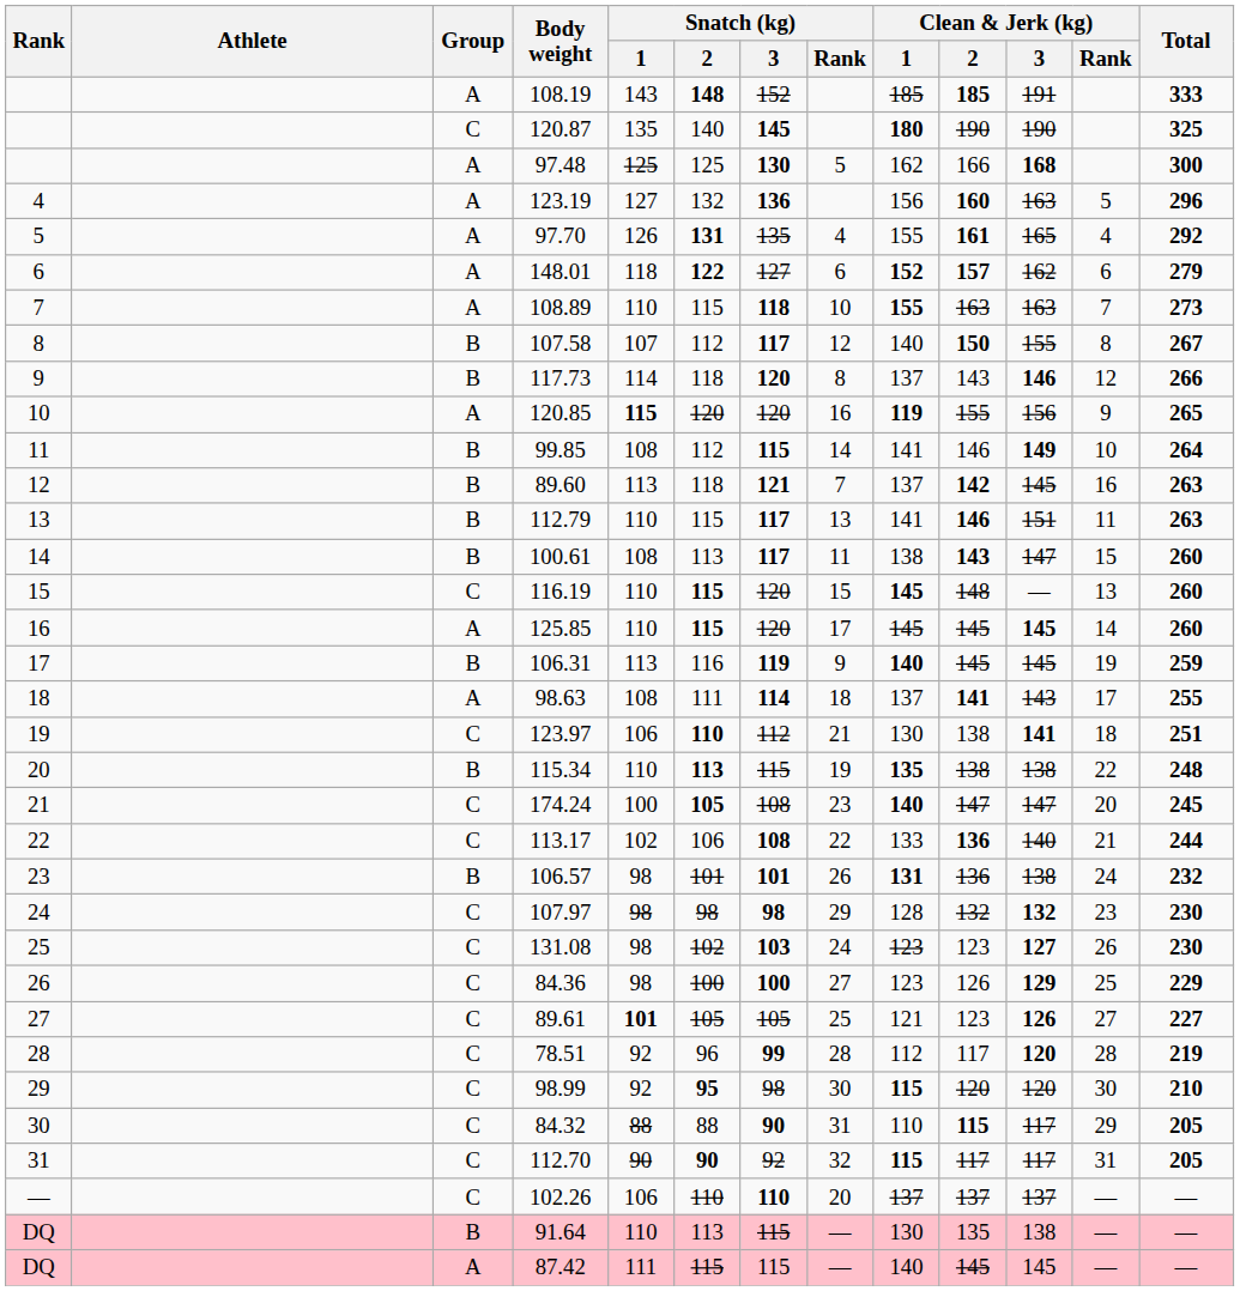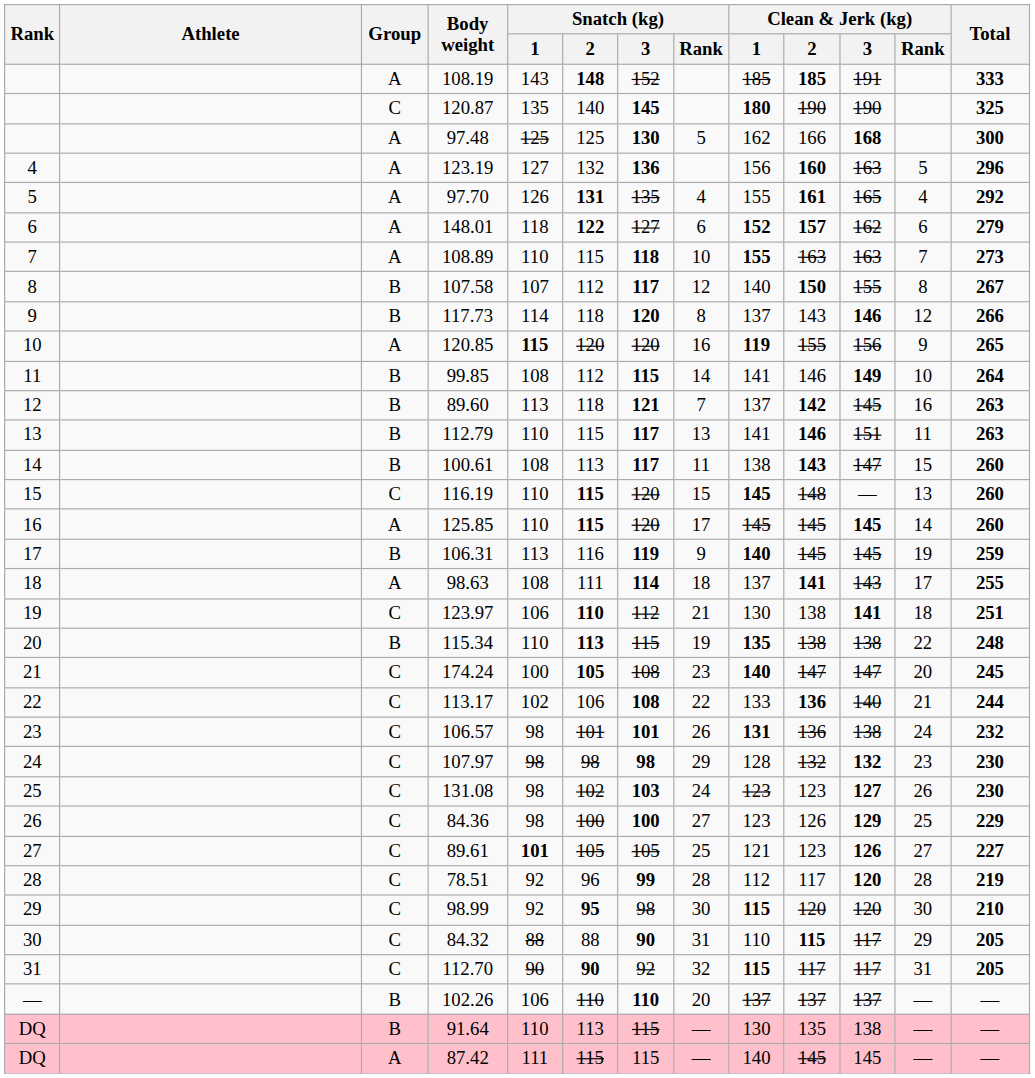 <table class = "wikitable" style="text-align:center;">
 <tr>
 <th rowspan=2 width=40>Rank</th>
 <th rowspan=2 width=250>Athlete</th>
 <th rowspan=2 width=50>Group</th>
 <th rowspan=2 width=60>Body weight</th>
 <th colspan=4>Snatch (kg)</th>
 <th colspan=4>Clean & Jerk (kg)</th>
 <th rowspan=2 width=60>Total</th>
 </tr>
 <tr>
 <th width=40>1</th>
 <th width=40>2</th>
 <th width=40>3</th>
 <th width=40>Rank</th>
 <th width=40>1</th>
 <th width=40>2</th>
 <th width=40>3</th>
 <th width=40>Rank</th>
 </tr>
 <tr>
 <td></td>
 <td align=left></td>
 <td>A</td>
 <td>108.19</td>
 <td>143</td>
 <td><strong>148</strong></td>
 <td><s>152</s></td>
 <td></td>
 <td><s>185</s></td>
 <td><strong>185</strong></td>
 <td><s>191</s></td>
 <td></td>
 <td><strong>333</strong></td>
 </tr>
 <tr>
 <td></td>
 <td align=left></td>
 <td>C</td>
 <td>120.87</td>
 <td>135</td>
 <td>140</td>
 <td><strong>145</strong></td>
 <td></td>
 <td><strong>180</strong></td>
 <td><s>190</s></td>
 <td><s>190</s></td>
 <td></td>
 <td><strong>325</strong></td>
 </tr>
 <tr>
 <td></td>
 <td align=left></td>
 <td>A</td>
 <td>97.48</td>
 <td><s>125</s></td>
 <td>125</td>
 <td><strong>130</strong></td>
 <td>5</td>
 <td>162</td>
 <td>166</td>
 <td><strong>168</strong></td>
 <td></td>
 <td><strong>300</strong></td>
 </tr>
 <tr>
 <td>4</td>
 <td align=left></td>
 <td>A</td>
 <td>123.19</td>
 <td>127</td>
 <td>132</td>
 <td><strong>136</strong></td>
 <td></td>
 <td>156</td>
 <td><strong>160</strong></td>
 <td><s>163</s></td>
 <td>5</td>
 <td><strong>296</strong></td>
 </tr>
 <tr>
 <td>5</td>
 <td align=left></td>
 <td>A</td>
 <td>97.70</td>
 <td>126</td>
 <td><strong>131</strong></td>
 <td><s>135</s></td>
 <td>4</td>
 <td>155</td>
 <td><strong>161</strong></td>
 <td><s>165</s></td>
 <td>4</td>
 <td><strong>292</strong></td>
 </tr>
 <tr>
 <td>6</td>
 <td align=left></td>
 <td>A</td>
 <td>148.01</td>
 <td>118</td>
 <td><strong>122</strong></td>
 <td><s>127</s></td>
 <td>6</td>
 <td><strong>152</strong></td>
 <td><strong>157</strong></td>
 <td><s>162</s></td>
 <td>6</td>
 <td><strong>279</strong></td>
 </tr>
 <tr>
 <td>7</td>
 <td align=left></td>
 <td>A</td>
 <td>108.89</td>
 <td>110</td>
 <td>115</td>
 <td><strong>118</strong></td>
 <td>10</td>
 <td><strong>155</strong></td>
 <td><s>163</s></td>
 <td><s>163</s></td>
 <td>7</td>
 <td><strong>273</strong></td>
 </tr>
 <tr>
 <td>8</td>
 <td align=left></td>
 <td>B</td>
 <td>107.58</td>
 <td>107</td>
 <td>112</td>
 <td><strong>117</strong></td>
 <td>12</td>
 <td>140</td>
 <td><strong>150</strong></td>
 <td><s>155</s></td>
 <td>8</td>
 <td><strong>267</strong></td>
 </tr>
 <tr>
 <td>9</td>
 <td align=left></td>
 <td>B</td>
 <td>117.73</td>
 <td>114</td>
 <td>118</td>
 <td><strong>120</strong></td>
 <td>8</td>
 <td>137</td>
 <td>143</td>
 <td><strong>146</strong></td>
 <td>12</td>
 <td><strong>266</strong></td>
 </tr>
 <tr>
 <td>10</td>
 <td align=left></td>
 <td>A</td>
 <td>120.85</td>
 <td><strong>115</strong></td>
 <td><s>120</s></td>
 <td><s>120</s></td>
 <td>16</td>
 <td><strong>119</strong></td>
 <td><s>155</s></td>
 <td><s>156</s></td>
 <td>9</td>
 <td><strong>265</strong></td>
 </tr>
 <tr>
 <td>11</td>
 <td align=left></td>
 <td>B</td>
 <td>99.85</td>
 <td>108</td>
 <td>112</td>
 <td><strong>115</strong></td>
 <td>14</td>
 <td>141</td>
 <td>146</td>
 <td><strong>149</strong></td>
 <td>10</td>
 <td><strong>264</strong></td>
 </tr>
 <tr>
 <td>12</td>
 <td align=left></td>
 <td>B</td>
 <td>89.60</td>
 <td>113</td>
 <td>118</td>
 <td><strong>121</strong></td>
 <td>7</td>
 <td>137</td>
 <td><strong>142</strong></td>
 <td><s>145</s></td>
 <td>16</td>
 <td><strong>263</strong></td>
 </tr>
 <tr>
 <td>13</td>
 <td align=left></td>
 <td>B</td>
 <td>112.79</td>
 <td>110</td>
 <td>115</td>
 <td><strong>117</strong></td>
 <td>13</td>
 <td>141</td>
 <td><strong>146</strong></td>
 <td><s>151</s></td>
 <td>11</td>
 <td><strong>263</strong></td>
 </tr>
 <tr>
 <td>14</td>
 <td align=left></td>
 <td>B</td>
 <td>100.61</td>
 <td>108</td>
 <td>113</td>
 <td><strong>117</strong></td>
 <td>11</td>
 <td>138</td>
 <td><strong>143</strong></td>
 <td><s>147</s></td>
 <td>15</td>
 <td><strong>260</strong></td>
 </tr>
 <tr>
 <td>15</td>
 <td align=left></td>
 <td>C</td>
 <td>116.19</td>
 <td>110</td>
 <td><strong>115</strong></td>
 <td><s>120</s></td>
 <td>15</td>
 <td><strong>145</strong></td>
 <td><s>148</s></td>
 <td>—</td>
 <td>13</td>
 <td><strong>260</strong></td>
 </tr>
 <tr>
 <td>16</td>
 <td align=left></td>
 <td>A</td>
 <td>125.85</td>
 <td>110</td>
 <td><strong>115</strong></td>
 <td><s>120</s></td>
 <td>17</td>
 <td><s>145</s></td>
 <td><s>145</s></td>
 <td><strong>145</strong></td>
 <td>14</td>
 <td><strong>260</strong></td>
 </tr>
 <tr>
 <td>17</td>
 <td align=left></td>
 <td>B</td>
 <td>106.31</td>
 <td>113</td>
 <td>116</td>
 <td><strong>119</strong></td>
 <td>9</td>
 <td><strong>140</strong></td>
 <td><s>145</s></td>
 <td><s>145</s></td>
 <td>19</td>
 <td><strong>259</strong></td>
 </tr>
 <tr>
 <td>18</td>
 <td align=left></td>
 <td>A</td>
 <td>98.63</td>
 <td>108</td>
 <td>111</td>
 <td><strong>114</strong></td>
 <td>18</td>
 <td>137</td>
 <td><strong>141</strong></td>
 <td><s>143</s></td>
 <td>17</td>
 <td><strong>255</strong></td>
 </tr>
 <tr>
 <td>19</td>
 <td align=left></td>
 <td>C</td>
 <td>123.97</td>
 <td>106</td>
 <td><strong>110</strong></td>
 <td><s>112</s></td>
 <td>21</td>
 <td>130</td>
 <td>138</td>
 <td><strong>141</strong></td>
 <td>18</td>
 <td><strong>251</strong></td>
 </tr>
 <tr>
 <td>20</td>
 <td align=left></td>
 <td>B</td>
 <td>115.34</td>
 <td>110</td>
 <td><strong>113</strong></td>
 <td><s>115</s></td>
 <td>19</td>
 <td><strong>135</strong></td>
 <td><s>138</s></td>
 <td><s>138</s></td>
 <td>22</td>
 <td><strong>248</strong></td>
 </tr>
 <tr>
 <td>21</td>
 <td align=left></td>
 <td>C</td>
 <td>174.24</td>
 <td>100</td>
 <td><strong>105</strong></td>
 <td><s>108</s></td>
 <td>23</td>
 <td><strong>140</strong></td>
 <td><s>147</s></td>
 <td><s>147</s></td>
 <td>20</td>
 <td><strong>245</strong></td>
 </tr>
 <tr>
 <td>22</td>
 <td align=left></td>
 <td>C</td>
 <td>113.17</td>
 <td>102</td>
 <td>106</td>
 <td><strong>108</strong></td>
 <td>22</td>
 <td>133</td>
 <td><strong>136</strong></td>
 <td><s>140</s></td>
 <td>21</td>
 <td><strong>244</strong></td>
 </tr>
 <tr>
 <td>23</td>
 <td align=left></td>
-<td>B</td>
+<td>C</td>
 <td>106.57</td>
 <td>98</td>
 <td><s>101</s></td>
 <td><strong>101</strong></td>
 <td>26</td>
 <td><strong>131</strong></td>
 <td><s>136</s></td>
 <td><s>138</s></td>
 <td>24</td>
 <td><strong>232</strong></td>
 </tr>
 <tr>
 <td>24</td>
 <td align=left></td>
 <td>C</td>
 <td>107.97</td>
 <td><s>98</s></td>
 <td><s>98</s></td>
 <td><strong>98</strong></td>
 <td>29</td>
 <td>128</td>
 <td><s>132</s></td>
 <td><strong>132</strong></td>
 <td>23</td>
 <td><strong>230</strong></td>
 </tr>
 <tr>
 <td>25</td>
 <td align=left></td>
 <td>C</td>
 <td>131.08</td>
 <td>98</td>
 <td><s>102</s></td>
 <td><strong>103</strong></td>
 <td>24</td>
 <td><s>123</s></td>
 <td>123</td>
 <td><strong>127</strong></td>
 <td>26</td>
 <td><strong>230</strong></td>
 </tr>
 <tr>
 <td>26</td>
 <td align=left></td>
 <td>C</td>
 <td>84.36</td>
 <td>98</td>
 <td><s>100</s></td>
 <td><strong>100</strong></td>
 <td>27</td>
 <td>123</td>
 <td>126</td>
 <td><strong>129</strong></td>
 <td>25</td>
 <td><strong>229</strong></td>
 </tr>
 <tr>
 <td>27</td>
 <td align=left></td>
 <td>C</td>
 <td>89.61</td>
 <td><strong>101</strong></td>
 <td><s>105</s></td>
 <td><s>105</s></td>
 <td>25</td>
 <td>121</td>
 <td>123</td>
 <td><strong>126</strong></td>
 <td>27</td>
 <td><strong>227</strong></td>
 </tr>
 <tr>
 <td>28</td>
 <td align=left></td>
 <td>C</td>
 <td>78.51</td>
 <td>92</td>
 <td>96</td>
 <td><strong>99</strong></td>
 <td>28</td>
 <td>112</td>
 <td>117</td>
 <td><strong>120</strong></td>
 <td>28</td>
 <td><strong>219</strong></td>
 </tr>
 <tr>
 <td>29</td>
 <td align=left></td>
 <td>C</td>
 <td>98.99</td>
 <td>92</td>
 <td><strong>95</strong></td>
 <td><s>98</s></td>
 <td>30</td>
 <td><strong>115</strong></td>
 <td><s>120</s></td>
 <td><s>120</s></td>
 <td>30</td>
 <td><strong>210</strong></td>
 </tr>
 <tr>
 <td>30</td>
 <td align=left></td>
 <td>C</td>
 <td>84.32</td>
 <td><s>88</s></td>
 <td>88</td>
 <td><strong>90</strong></td>
 <td>31</td>
 <td>110</td>
 <td><strong>115</strong></td>
 <td><s>117</s></td>
 <td>29</td>
 <td><strong>205</strong></td>
 </tr>
 <tr>
 <td>31</td>
 <td align=left></td>
 <td>C</td>
 <td>112.70</td>
 <td><s>90</s></td>
 <td><strong>90</strong></td>
 <td><s>92</s></td>
 <td>32</td>
 <td><strong>115</strong></td>
 <td><s>117</s></td>
 <td><s>117</s></td>
 <td>31</td>
 <td><strong>205</strong></td>
 </tr>
 <tr>
 <td>—</td>
 <td align=left></td>
-<td>C</td>
+<td>B</td>
 <td>102.26</td>
 <td>106</td>
 <td><s>110</s></td>
 <td><strong>110</strong></td>
 <td>20</td>
 <td><s>137</s></td>
 <td><s>137</s></td>
 <td><s>137</s></td>
 <td>—</td>
 <td>—</td>
 </tr>
 <tr bgcolor=pink>
 <td>DQ</td>
 <td align=left></td>
 <td>B</td>
 <td>91.64</td>
 <td>110</td>
 <td>113</td>
 <td><s>115</s></td>
 <td>—</td>
 <td>130</td>
 <td>135</td>
 <td>138</td>
 <td>—</td>
 <td>—</td>
 </tr>
 <tr bgcolor=pink>
 <td>DQ</td>
 <td align=left></td>
 <td>A</td>
 <td>87.42</td>
 <td>111</td>
 <td><s>115</s></td>
 <td>115</td>
 <td>—</td>
 <td>140</td>
 <td><s>145</s></td>
 <td>145</td>
 <td>—</td>
 <td>—</td>
 </tr>
 </table>
